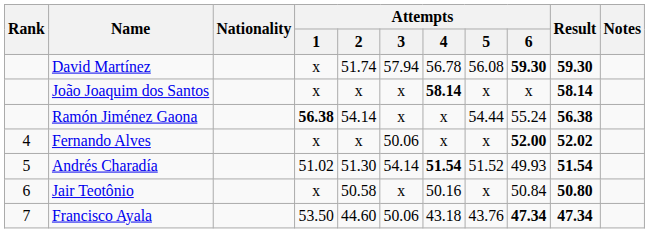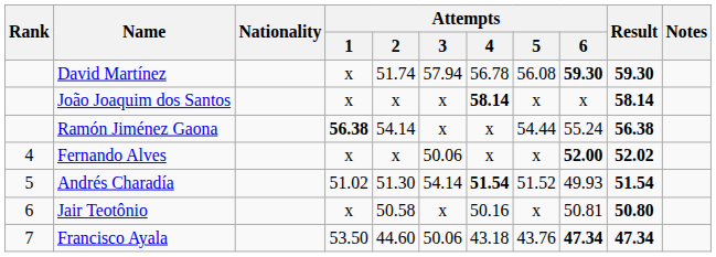 <table class="wikitable sortable" style="text-align:center">
 <tr>
 <th rowspan=2>Rank</th>
 <th rowspan=2>Name</th>
 <th rowspan=2>Nationality</th>
 <th colspan=6>Attempts</th>
 <th rowspan=2>Result</th>
 <th rowspan=2>Notes</th>
 </tr>
 <tr>
 <th>1</th>
 <th>2</th>
 <th>3</th>
 <th>4</th>
 <th>5</th>
 <th>6</th>
 </tr>
 <tr>
 <td align=center></td>
 <td align=left><a href='#'>David Martínez</a></td>
 <td align=left></td>
 <td>x</td>
 <td>51.74</td>
 <td>57.94</td>
 <td>56.78</td>
 <td>56.08</td>
 <td><strong>59.30</strong></td>
 <td><strong>59.30</strong></td>
 <td></td>
 </tr>
 <tr>
 <td align=center></td>
 <td align=left><a href='#'>João Joaquim dos Santos</a></td>
 <td align=left></td>
 <td>x</td>
 <td>x</td>
 <td>x</td>
 <td><strong>58.14</strong></td>
 <td>x</td>
 <td>x</td>
 <td><strong>58.14</strong></td>
 <td></td>
 </tr>
 <tr>
 <td align=center></td>
 <td align=left><a href='#'>Ramón Jiménez Gaona</a></td>
 <td align=left></td>
 <td><strong>56.38</strong></td>
 <td>54.14</td>
 <td>x</td>
 <td>x</td>
 <td>54.44</td>
 <td>55.24</td>
 <td><strong>56.38</strong></td>
 <td></td>
 </tr>
 <tr>
 <td align=center>4</td>
 <td align=left><a href='#'>Fernando Alves</a></td>
 <td align=left></td>
 <td>x</td>
 <td>x</td>
 <td>50.06</td>
 <td>x</td>
 <td>x</td>
 <td><strong>52.00</strong></td>
 <td><strong>52.02</strong></td>
 <td></td>
 </tr>
 <tr>
 <td align=center>5</td>
 <td align=left><a href='#'>Andrés Charadía</a></td>
 <td align=left></td>
 <td>51.02</td>
 <td>51.30</td>
 <td>54.14</td>
 <td><strong>51.54</strong></td>
 <td>51.52</td>
 <td>49.93</td>
 <td><strong>51.54</strong></td>
 <td></td>
 </tr>
 <tr>
 <td align=center>6</td>
 <td align=left><a href='#'>Jair Teotônio</a></td>
 <td align=left></td>
 <td>x</td>
 <td>50.58</td>
 <td>x</td>
 <td>50.16</td>
 <td>x</td>
-<td>50.84</td>
+<td>50.81</td>
 <td><strong>50.80</strong></td>
 <td></td>
 </tr>
 <tr>
 <td align=center>7</td>
 <td align=left><a href='#'>Francisco Ayala</a></td>
 <td align=left></td>
 <td>53.50</td>
 <td>44.60</td>
 <td>50.06</td>
 <td>43.18</td>
 <td>43.76</td>
 <td><strong>47.34</strong></td>
 <td><strong>47.34</strong></td>
 <td></td>
 </tr>
 </table>
